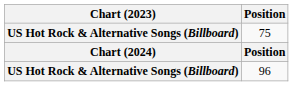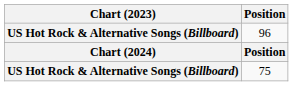 <table class="wikitable plainrowheaders" style="text-align: center">
 <tr>
 <th scope="col">Chart (2023)</th>
 <th scope="col">Position</th>
 </tr>
 <tr>
 <th scope="row">US Hot Rock & Alternative Songs (<em>Billboard</em>)</th>
-<td>75</td>
+<td>96</td>
 </tr>
 <tr>
 <th scope="col">Chart (2024)</th>
 <th scope="col">Position</th>
 </tr>
 <tr>
 <th scope="row">US Hot Rock & Alternative Songs (<em>Billboard</em>)</th>
-<td>96</td>
+<td>75</td>
 </tr>
 </table>
